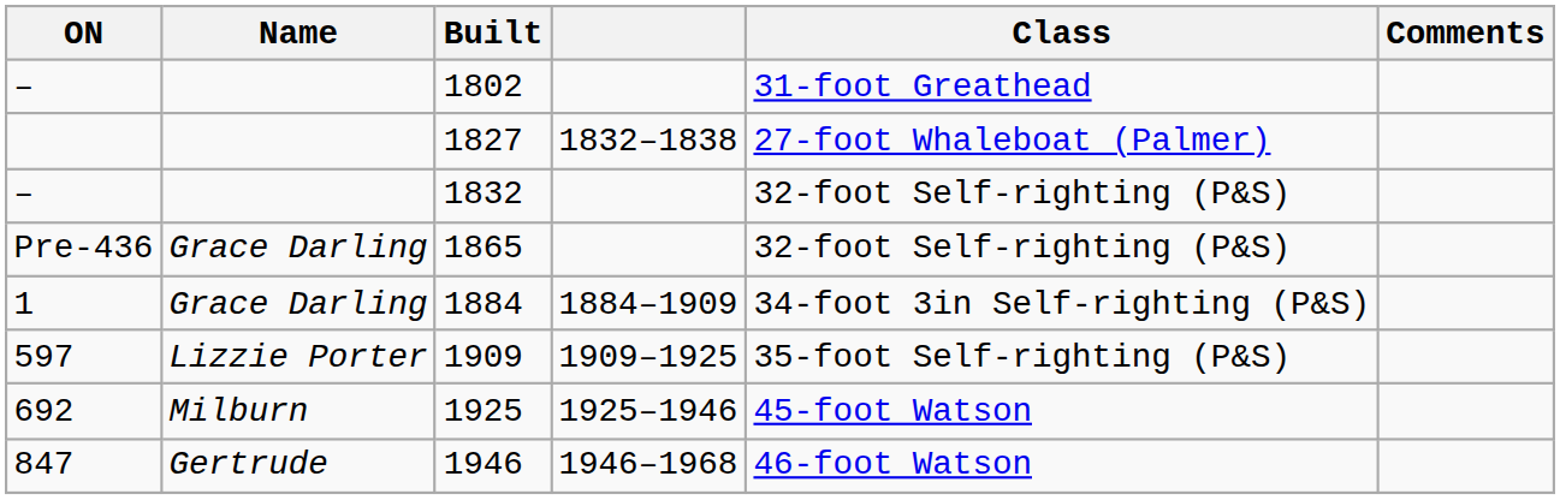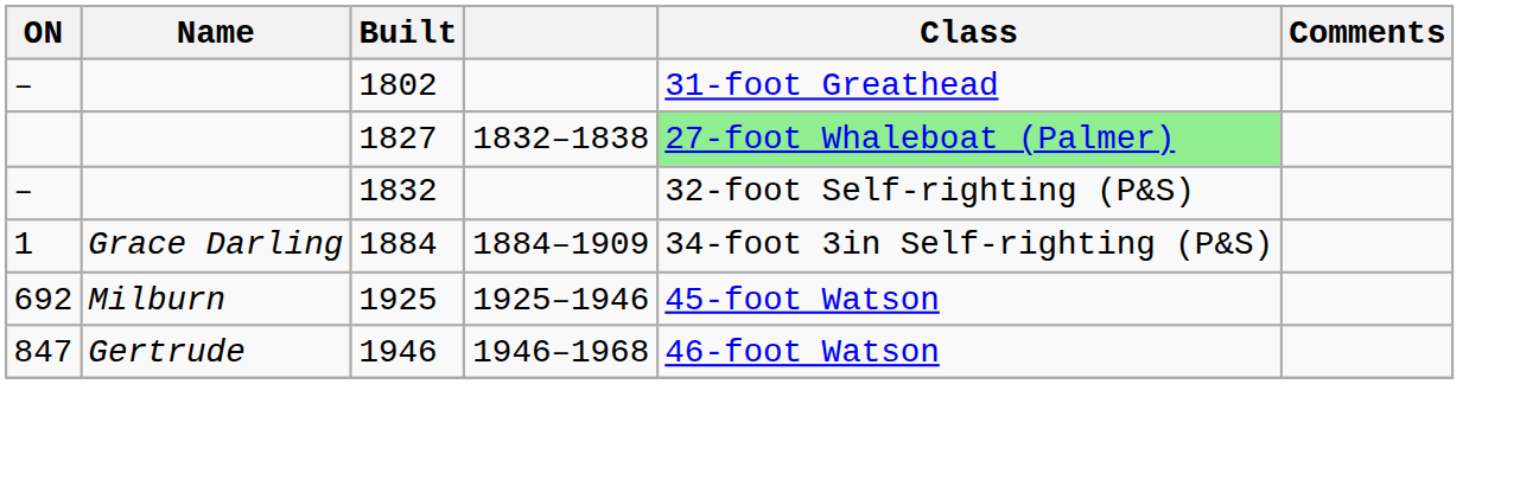 <table class="wikitable">
 <tr>
 <th>ON</th>
 <th>Name</th>
 <th>Built</th>
 <th></th>
 <th>Class</th>
 <th>Comments</th>
 </tr>
 <tr>
 <td>–</td>
 <td></td>
 <td>1802</td>
 <td></td>
 <td><a href='#'>31-foot Greathead</a></td>
 <td></td>
 </tr>
 <tr>
 <td></td>
 <td></td>
 <td>1827</td>
 <td>1832–1838</td>
-<td><a href='#'>27-foot Whaleboat (Palmer)</a></td>
+<td style="background: lightgreen;"><a href='#'>27-foot Whaleboat (Palmer)</a></td>
 <td></td>
 </tr>
 <tr>
 <td>–</td>
 <td></td>
 <td>1832</td>
 <td></td>
 <td>32-foot Self-righting (P&S)</td>
 <td></td>
 </tr>
 <tr>
-<td>Pre-436</td>
-<td><em>Grace Darling</em></td>
-<td>1865</td>
-<td></td>
-<td>32-foot Self-righting (P&S)</td>
-<td></td>
-</tr>
-<tr>
 <td>1</td>
 <td><em>Grace Darling</em></td>
 <td>1884</td>
 <td>1884–1909</td>
 <td>34-foot 3in Self-righting (P&S)</td>
-<td></td>
-</tr>
-<tr>
-<td>597</td>
-<td><em>Lizzie Porter</em></td>
-<td>1909</td>
-<td>1909–1925</td>
-<td>35-foot Self-righting (P&S)</td>
 <td></td>
 </tr>
 <tr>
 <td>692</td>
 <td><em>Milburn</em></td>
 <td>1925</td>
 <td>1925–1946</td>
 <td><a href='#'>45-foot Watson</a></td>
 <td></td>
 </tr>
 <tr>
 <td>847</td>
 <td><em>Gertrude</em></td>
 <td>1946</td>
 <td>1946–1968</td>
 <td><a href='#'>46-foot Watson</a></td>
 <td></td>
 </tr>
 <tr>
 </tr>
 </table>
